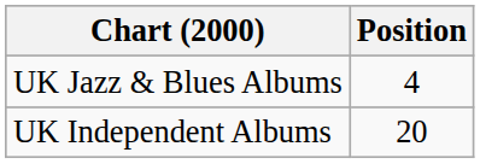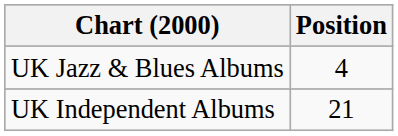 <table class="wikitable">
 <tr>
 <th>Chart (2000)</th>
 <th>Position</th>
 </tr>
 <tr>
 <td>UK Jazz & Blues Albums</td>
 <td align="center">4</td>
 </tr>
 <tr>
 <td>UK Independent Albums</td>
-<td align="center">20</td>
+<td align="center">21</td>
 </tr>
 </table>
